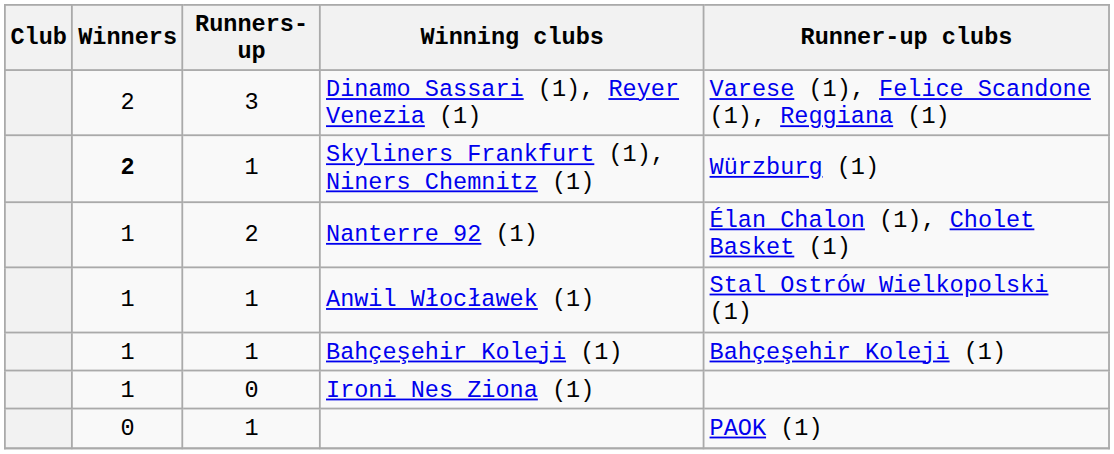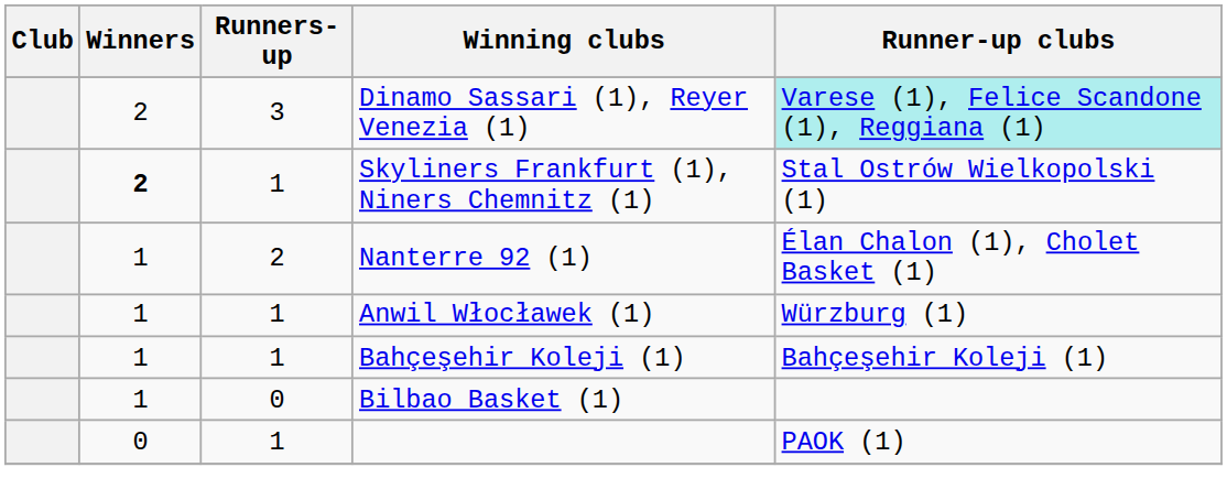 <table class="wikitable plainrowheaders sortable">
 <tr>
 <th scope=col>Club</th>
 <th scope=col>Winners</th>
 <th scope=col>Runners-up</th>
 <th scope=col>Winning clubs</th>
 <th scope=col>Runner-up clubs</th>
 </tr>
 <tr>
 <th scope=row></th>
 <td style="text-align:center;">2</td>
 <td style="text-align:center;">3</td>
 <td><a href='#'>Dinamo Sassari</a> (1), <a href='#'>Reyer Venezia</a> (1)</td>
-<td><a href='#'>Varese</a> (1), <a href='#'>Felice Scandone</a> (1), <a href='#'>Reggiana</a> (1)</td>
+<td style="background: paleturquoise;"><a href='#'>Varese</a> (1), <a href='#'>Felice Scandone</a> (1), <a href='#'>Reggiana</a> (1)</td>
 </tr>
 <tr>
 <th scope=row></th>
 <td style="text-align:center;"><strong>2</strong></td>
 <td style="text-align:center;">1</td>
 <td><a href='#'>Skyliners Frankfurt</a> (1), <a href='#'>Niners Chemnitz</a> (1)</td>
-<td><a href='#'>Würzburg</a> (1)</td>
+<td><a href='#'>Stal Ostrów Wielkopolski</a> (1)</td>
 </tr>
 <tr>
 <th scope=row></th>
 <td style="text-align:center;">1</td>
 <td style="text-align:center;">2</td>
 <td><a href='#'>Nanterre 92</a> (1)</td>
 <td><a href='#'>Élan Chalon</a> (1), <a href='#'>Cholet Basket</a> (1)</td>
 </tr>
 <tr>
 <th scope=row></th>
 <td style="text-align:center;">1</td>
 <td style="text-align:center;">1</td>
 <td><a href='#'>Anwil Włocławek</a> (1)</td>
-<td><a href='#'>Stal Ostrów Wielkopolski</a> (1)</td>
+<td><a href='#'>Würzburg</a> (1)</td>
 </tr>
 <tr>
 <th scope=row></th>
 <td style="text-align:center;">1</td>
 <td style="text-align:center;">1</td>
 <td><a href='#'>Bahçeşehir Koleji</a> (1)</td>
 <td><a href='#'>Bahçeşehir Koleji</a> (1)</td>
 </tr>
 <tr>
 <th scope=row></th>
 <td style="text-align:center;">1</td>
 <td style="text-align:center;">0</td>
-<td><a href='#'>Ironi Nes Ziona</a> (1)</td>
+<td><a href='#'>Bilbao Basket</a> (1)</td>
 <td></td>
 </tr>
 <tr>
 <th scope=row></th>
 <td style="text-align:center;">0</td>
 <td style="text-align:center;">1</td>
 <td></td>
 <td><a href='#'>PAOK</a> (1)</td>
 </tr>
 <tr>
 </tr>
 </table>
